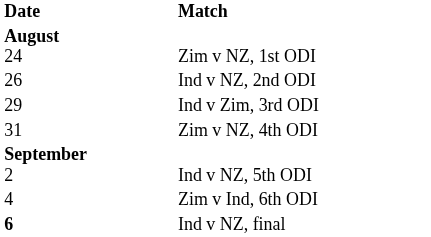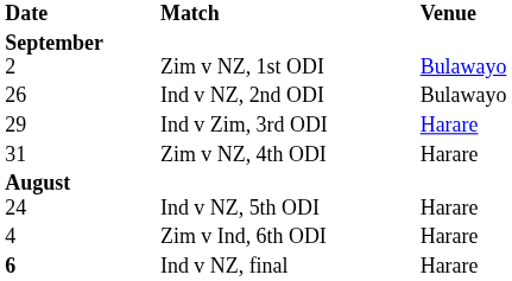 <table width=33%>
 <tr>
 <th align="left">Date</th>
 <th align="left">Match</th>
+<th align="left">Venue</th>
 </tr>
 <tr>
-<td><strong>August</strong><br>24</td>
+<td><strong>September</strong><br>2</td>
 <td><br>Zim v NZ, 1st ODI</td>
+<td><br><a href='#'>Bulawayo</a></td>
 </tr>
 <tr>
 <td>26</td>
 <td>Ind v NZ, 2nd ODI</td>
+<td>Bulawayo</td>
 </tr>
 <tr>
 <td>29</td>
 <td>Ind v Zim, 3rd ODI</td>
+<td><a href='#'>Harare</a></td>
 </tr>
 <tr>
 <td>31</td>
 <td>Zim v NZ, 4th ODI</td>
+<td>Harare</td>
 </tr>
 <tr>
-<td><strong>September</strong><br>2</td>
+<td><strong>August</strong><br>24</td>
 <td><br>Ind v NZ, 5th ODI</td>
+<td><br>Harare</td>
 </tr>
 <tr>
 <td>4</td>
 <td>Zim v Ind, 6th ODI</td>
+<td>Harare</td>
 </tr>
 <tr>
 <td><strong>6</strong></td>
 <td>Ind v NZ, final</td>
+<td>Harare</td>
 </tr>
 </table>
